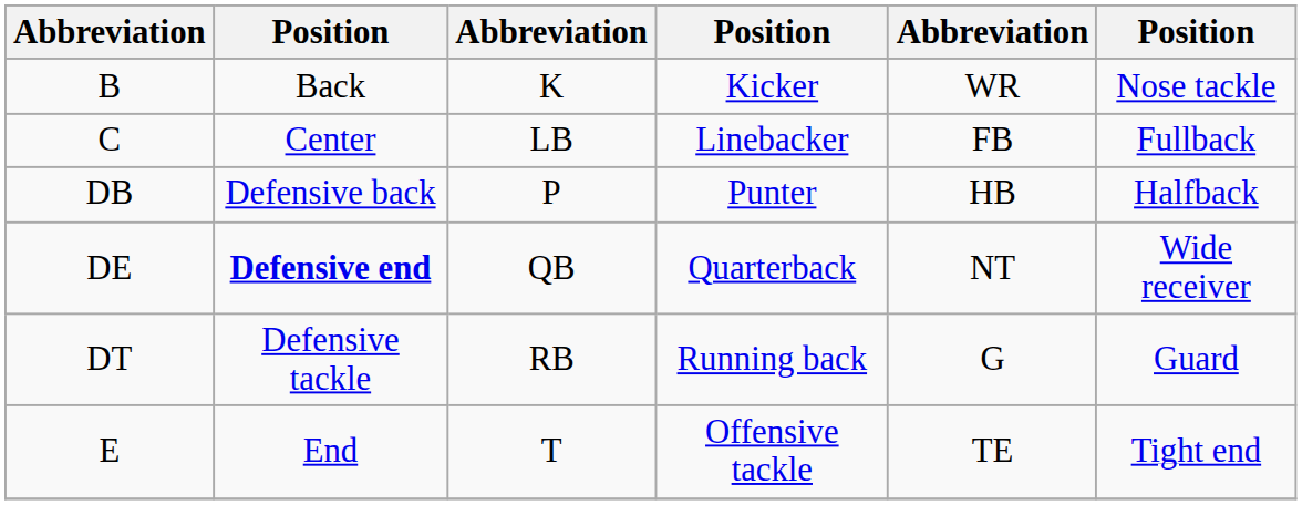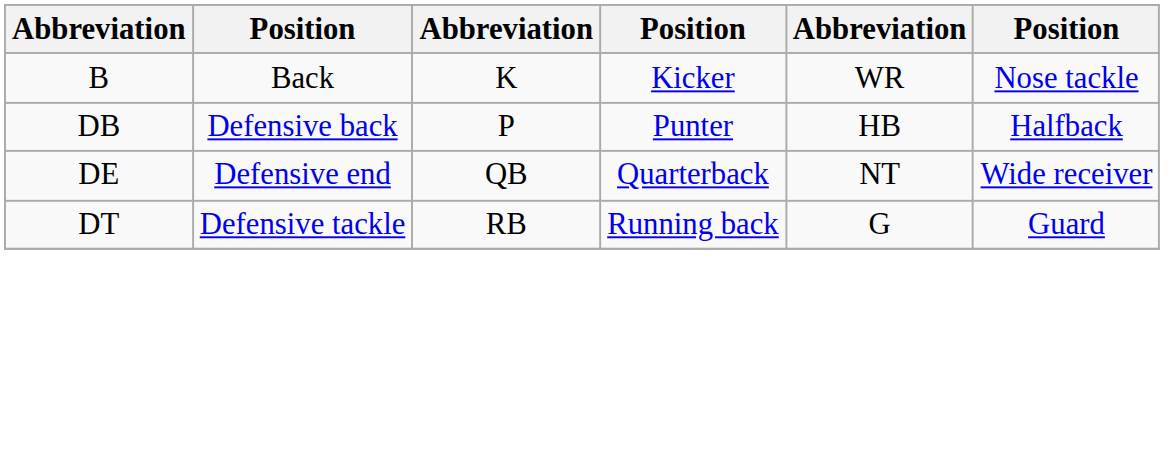 <table class="wikitable" style="text-align:center">
 <tr>
 <th scope=col>Abbreviation</th>
 <th scope=col>Position</th>
 <th scope=col>Abbreviation</th>
 <th scope=col>Position</th>
 <th scope=col>Abbreviation</th>
 <th scope=col>Position</th>
 </tr>
 <tr>
 <td>B</td>
 <td>Back</td>
 <td>K</td>
 <td><a href='#'>Kicker</a></td>
 <td>WR</td>
 <td><a href='#'>Nose tackle</a></td>
 </tr>
 <tr>
-<td>C</td>
-<td><a href='#'>Center</a></td>
-<td>LB</td>
-<td><a href='#'>Linebacker</a></td>
-<td>FB</td>
-<td><a href='#'>Fullback</a></td>
-</tr>
-<tr>
 <td>DB</td>
 <td><a href='#'>Defensive back</a></td>
 <td>P</td>
 <td><a href='#'>Punter</a></td>
 <td>HB</td>
 <td><a href='#'>Halfback</a></td>
 </tr>
 <tr>
 <td>DE</td>
-<td><strong><a href='#'>Defensive end</a></strong></td>
+<td><a href='#'>Defensive end</a></td>
 <td>QB</td>
 <td><a href='#'>Quarterback</a></td>
 <td>NT</td>
 <td><a href='#'>Wide receiver</a></td>
 </tr>
 <tr>
 <td>DT</td>
 <td><a href='#'>Defensive tackle</a></td>
 <td>RB</td>
 <td><a href='#'>Running back</a></td>
 <td>G</td>
 <td><a href='#'>Guard</a></td>
 </tr>
 <tr>
-<td>E</td>
-<td><a href='#'>End</a></td>
-<td>T</td>
-<td><a href='#'>Offensive tackle</a></td>
-<td>TE</td>
-<td><a href='#'>Tight end</a></td>
-</tr>
-<tr>
 </tr>
 </table>
